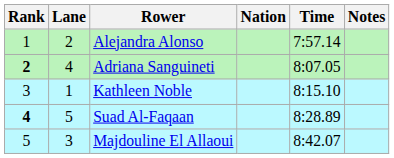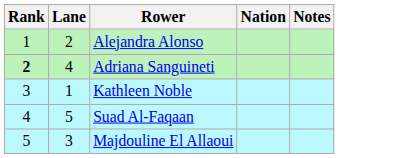 <table class="wikitable sortable" style="text-align:center">
 <tr>
 <th>Rank</th>
 <th>Lane</th>
 <th>Rower</th>
 <th>Nation</th>
-<th>Time</th>
 <th>Notes</th>
 </tr>
 <tr bgcolor="bbf3bb">
 <td>1</td>
 <td>2</td>
 <td align=left><a href='#'>Alejandra Alonso</a></td>
 <td align=left></td>
-<td>7:57.14</td>
 <td></td>
 </tr>
 <tr bgcolor="bbf3bb">
 <td><strong>2</strong></td>
 <td>4</td>
 <td align=left><a href='#'>Adriana Sanguineti</a></td>
 <td align=left></td>
-<td>8:07.05</td>
 <td></td>
 </tr>
 <tr bgcolor="bbf9ff">
 <td>3</td>
 <td>1</td>
 <td align=left><a href='#'>Kathleen Noble</a></td>
 <td align=left></td>
-<td>8:15.10</td>
 <td></td>
 </tr>
 <tr bgcolor="bbf9ff">
-<td><strong>4</strong></td>
+<td>4</td>
 <td>5</td>
 <td align=left><a href='#'>Suad Al-Faqaan</a></td>
 <td align=left></td>
-<td>8:28.89</td>
 <td></td>
 </tr>
 <tr bgcolor="bbf9ff">
 <td>5</td>
 <td>3</td>
 <td align=left><a href='#'>Majdouline El Allaoui</a></td>
 <td align=left></td>
-<td>8:42.07</td>
 <td></td>
 </tr>
 </table>
